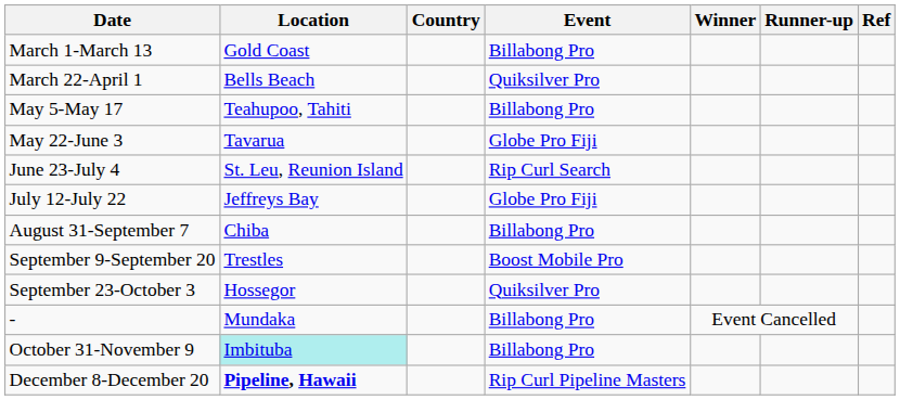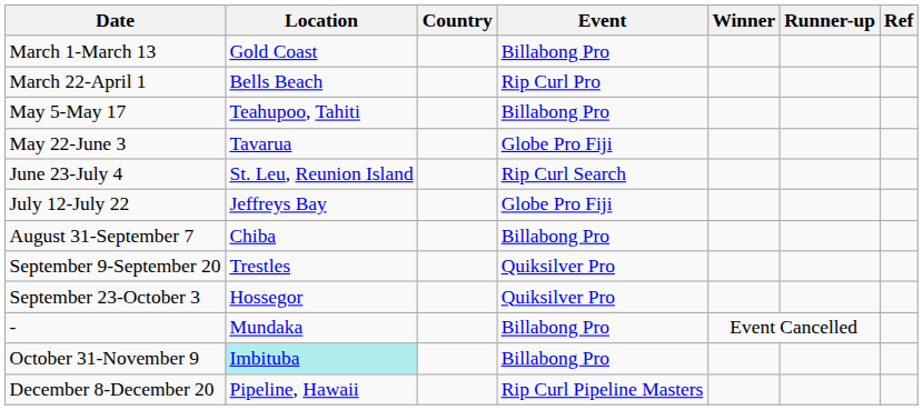 <table class="wikitable">
 <tr>
 <th>Date</th>
 <th>Location</th>
 <th>Country</th>
 <th>Event</th>
 <th>Winner</th>
 <th>Runner-up</th>
 <th>Ref</th>
 </tr>
 <tr>
 <td>March 1-March 13</td>
 <td><a href='#'>Gold Coast</a></td>
 <td></td>
 <td><a href='#'>Billabong Pro</a></td>
 <td></td>
 <td></td>
 <td></td>
 </tr>
 <tr>
 <td>March 22-April 1</td>
 <td><a href='#'>Bells Beach</a></td>
 <td></td>
-<td><a href='#'>Quiksilver Pro</a></td>
+<td><a href='#'>Rip Curl Pro</a></td>
 <td></td>
 <td></td>
 <td></td>
 </tr>
 <tr>
 <td>May 5-May 17</td>
 <td><a href='#'>Teahupoo</a>, <a href='#'>Tahiti</a></td>
 <td></td>
 <td><a href='#'>Billabong Pro</a></td>
 <td></td>
 <td></td>
 <td></td>
 </tr>
 <tr>
 <td>May 22-June 3</td>
 <td><a href='#'>Tavarua</a></td>
 <td></td>
 <td><a href='#'>Globe Pro Fiji</a></td>
 <td></td>
 <td></td>
 <td></td>
 </tr>
 <tr>
 <td>June 23-July 4</td>
 <td><a href='#'>St. Leu</a>, <a href='#'>Reunion Island</a></td>
 <td></td>
 <td><a href='#'>Rip Curl Search</a></td>
 <td></td>
 <td></td>
 <td></td>
 </tr>
 <tr>
 <td>July 12-July 22</td>
 <td><a href='#'>Jeffreys Bay</a></td>
 <td></td>
 <td><a href='#'>Globe Pro Fiji</a></td>
 <td></td>
 <td></td>
 <td></td>
 </tr>
 <tr>
 <td>August 31-September 7</td>
 <td><a href='#'>Chiba</a></td>
 <td></td>
 <td><a href='#'>Billabong Pro</a></td>
 <td></td>
 <td></td>
 <td></td>
 </tr>
 <tr>
 <td>September 9-September 20</td>
 <td><a href='#'>Trestles</a></td>
 <td></td>
-<td><a href='#'>Boost Mobile Pro</a></td>
+<td><a href='#'>Quiksilver Pro</a></td>
 <td></td>
 <td></td>
 <td></td>
 </tr>
 <tr>
 <td>September 23-October 3</td>
 <td><a href='#'>Hossegor</a></td>
 <td></td>
 <td><a href='#'>Quiksilver Pro</a></td>
 <td></td>
 <td></td>
 <td></td>
 </tr>
 <tr>
 <td>-</td>
 <td><a href='#'>Mundaka</a></td>
 <td></td>
 <td><a href='#'>Billabong Pro</a></td>
 <td colspan="2" align="center">Event Cancelled</td>
 <td></td>
 </tr>
 <tr>
 <td>October 31-November 9</td>
 <td style="background: paleturquoise;"><a href='#'>Imbituba</a></td>
 <td></td>
 <td><a href='#'>Billabong Pro</a></td>
 <td></td>
 <td></td>
 <td></td>
 </tr>
 <tr>
 <td>December 8-December 20</td>
-<td><strong><a href='#'>Pipeline</a>, <a href='#'>Hawaii</a></strong></td>
+<td><a href='#'>Pipeline</a>, <a href='#'>Hawaii</a></td>
 <td></td>
 <td><a href='#'>Rip Curl Pipeline Masters</a></td>
 <td></td>
 <td></td>
 <td></td>
 </tr>
 </table>
